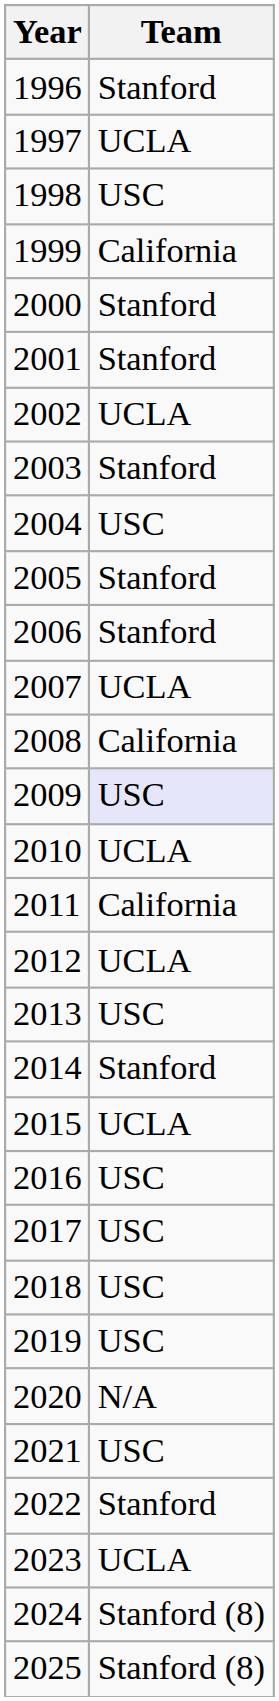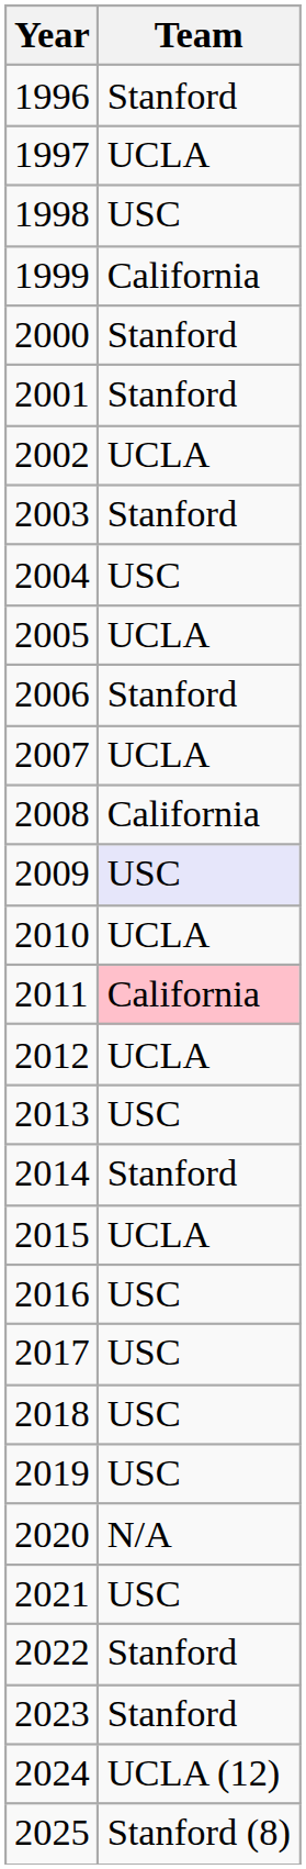 <table class="wikitable">
 <tr>
 <th>Year</th>
 <th>Team</th>
 </tr>
 <tr>
 <td>1996</td>
 <td>Stanford</td>
 </tr>
 <tr>
 <td>1997</td>
 <td>UCLA</td>
 </tr>
 <tr>
 <td>1998</td>
 <td>USC</td>
 </tr>
 <tr>
 <td>1999</td>
 <td>California</td>
 </tr>
 <tr>
 <td>2000</td>
 <td>Stanford</td>
 </tr>
 <tr>
 <td>2001</td>
 <td>Stanford</td>
 </tr>
 <tr>
 <td>2002</td>
 <td>UCLA</td>
 </tr>
 <tr>
 <td>2003</td>
 <td>Stanford</td>
 </tr>
 <tr>
 <td>2004</td>
 <td>USC</td>
 </tr>
 <tr>
 <td>2005</td>
-<td>Stanford</td>
+<td>UCLA</td>
 </tr>
 <tr>
 <td>2006</td>
 <td>Stanford</td>
 </tr>
 <tr>
 <td>2007</td>
 <td>UCLA</td>
 </tr>
 <tr>
 <td>2008</td>
 <td>California</td>
 </tr>
 <tr>
 <td>2009</td>
 <td style="background: lavender;">USC</td>
 </tr>
 <tr>
 <td>2010</td>
 <td>UCLA</td>
 </tr>
 <tr>
 <td>2011</td>
-<td>California</td>
+<td style="background: pink;">California</td>
 </tr>
 <tr>
 <td>2012</td>
 <td>UCLA</td>
 </tr>
 <tr>
 <td>2013</td>
 <td>USC</td>
 </tr>
 <tr>
 <td>2014</td>
 <td>Stanford</td>
 </tr>
 <tr>
 <td>2015</td>
 <td>UCLA</td>
 </tr>
 <tr>
 <td>2016</td>
 <td>USC</td>
 </tr>
 <tr>
 <td>2017</td>
 <td>USC</td>
 </tr>
 <tr>
 <td>2018</td>
 <td>USC</td>
 </tr>
 <tr>
 <td>2019</td>
 <td>USC</td>
 </tr>
 <tr>
 <td>2020</td>
 <td>N/A</td>
 </tr>
 <tr>
 <td>2021</td>
 <td>USC</td>
 </tr>
 <tr>
 <td>2022</td>
 <td>Stanford</td>
 </tr>
 <tr>
 <td>2023</td>
-<td>UCLA</td>
+<td>Stanford</td>
 </tr>
 <tr>
 <td>2024</td>
-<td>Stanford (8)</td>
+<td>UCLA (12)</td>
 </tr>
 <tr>
 <td>2025</td>
 <td>Stanford (8)</td>
 </tr>
 </table>
